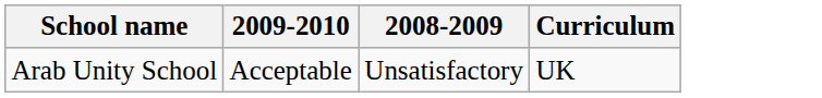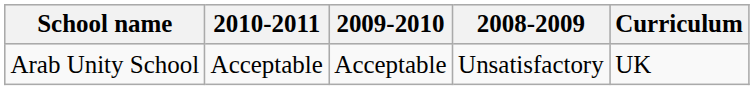 <table class="wikitable">
 <tr>
 <th>School name</th>
+<th>2010-2011</th>
 <th>2009-2010</th>
 <th>2008-2009</th>
 <th>Curriculum</th>
 </tr>
 <tr>
 <td>Arab Unity School</td>
 <td>Acceptable</td>
+<td>Acceptable</td>
 <td>Unsatisfactory</td>
 <td>UK</td>
 </tr>
 </table>
